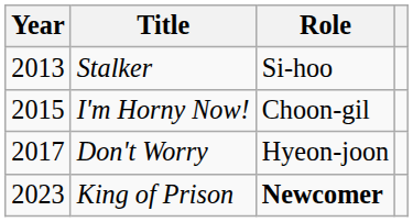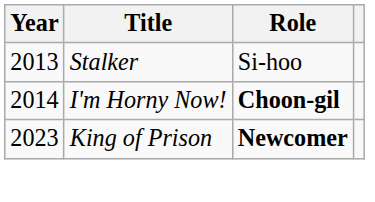 <table class="wikitable plainrowheaders">
 <tr>
 <th scope="col">Year</th>
 <th scope="col">Title</th>
 <th scope="col">Role</th>
 <th scope="col"></th>
 </tr>
 <tr>
 <td>2013</td>
 <td><em>Stalker</em></td>
 <td>Si-hoo</td>
 <td></td>
 </tr>
 <tr>
-<td>2015</td>
+<td>2014</td>
 <td><em>I'm Horny Now!</em></td>
-<td>Choon-gil</td>
-<td></td>
-</tr>
-<tr>
-<td>2017</td>
-<td><em>Don't Worry</em></td>
-<td>Hyeon-joon</td>
+<td><strong>Choon-gil</strong></td>
 <td></td>
 </tr>
 <tr>
 <td>2023</td>
 <td><em>King of Prison</em></td>
 <td><strong>Newcomer</strong></td>
 <td></td>
 </tr>
 </table>
